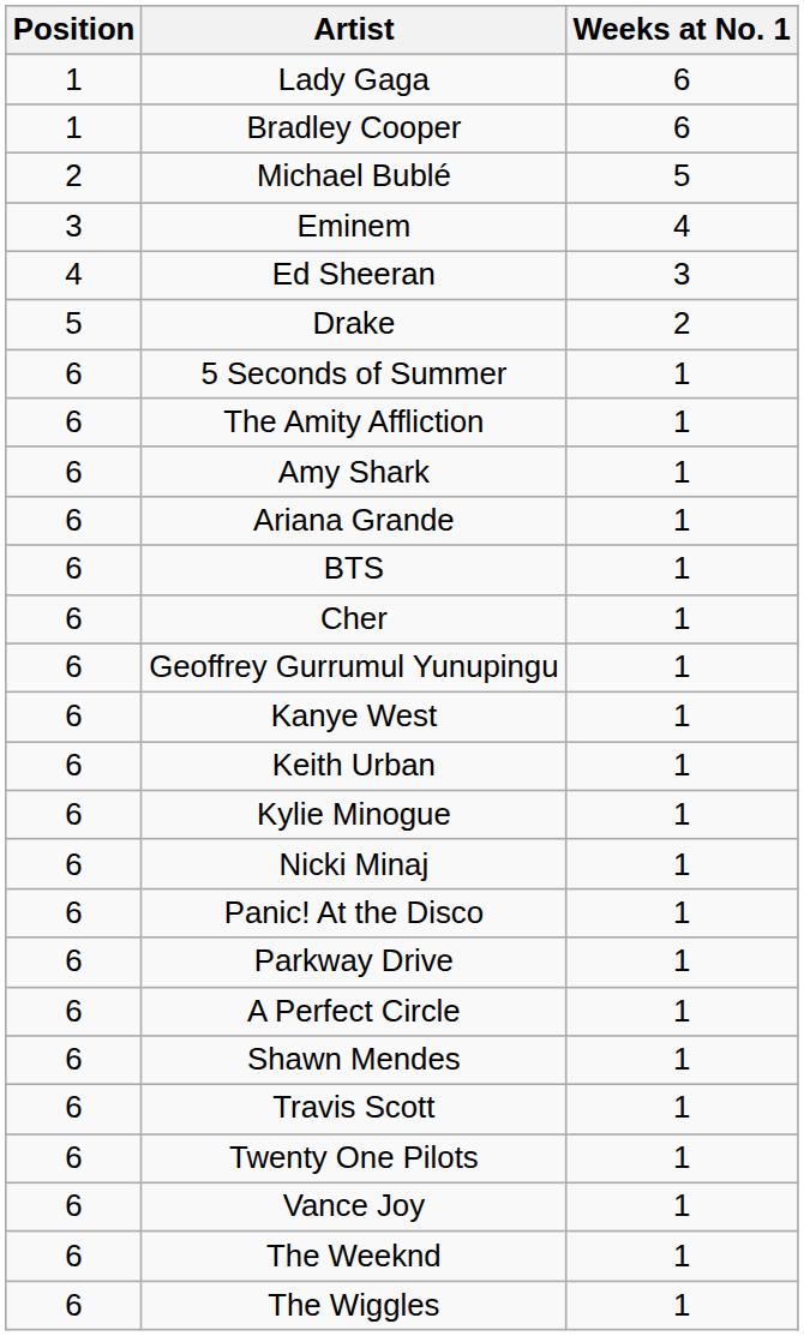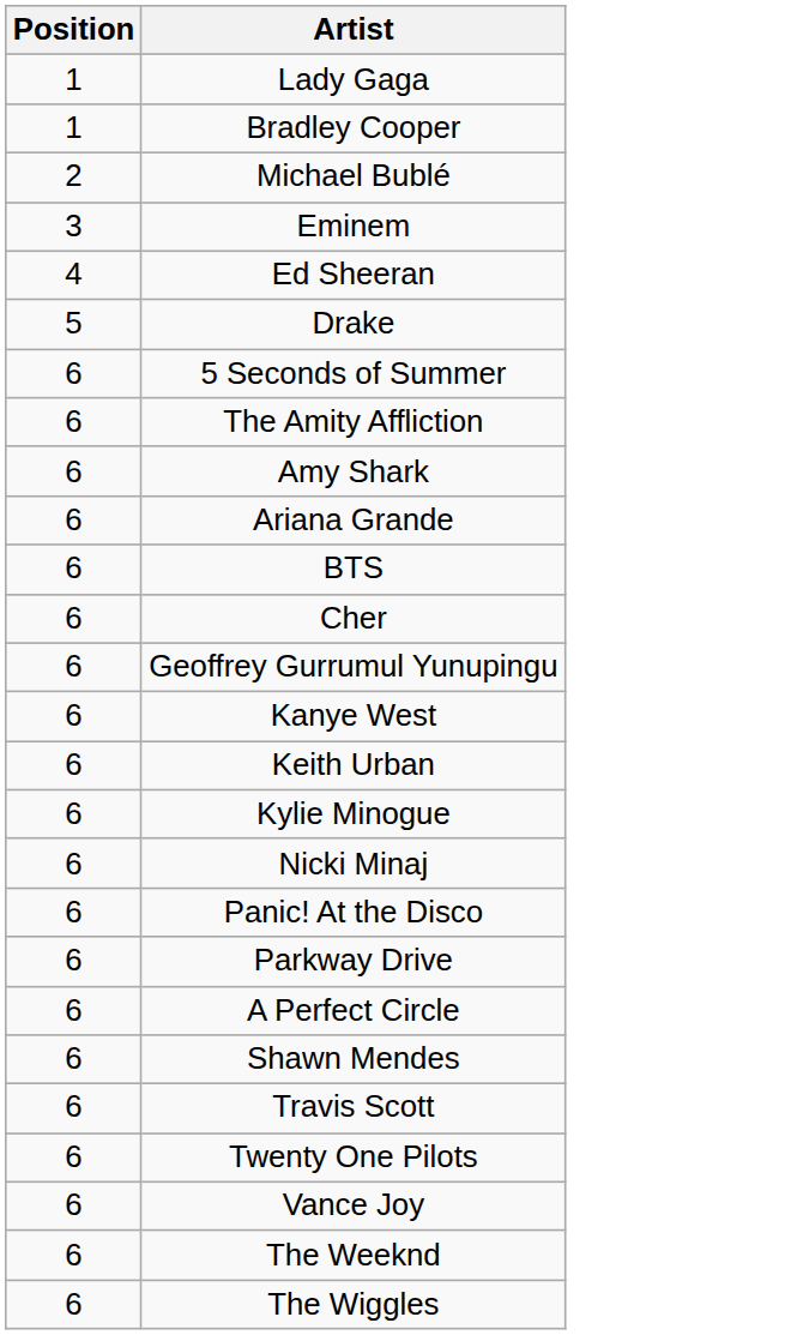 <table class="wikitable">
 <tr>
 <th style="text-align: center;">Position</th>
 <th style="text-align: center;">Artist</th>
-<th style="text-align: center;">Weeks at No. 1</th>
 </tr>
 <tr>
 <td style="text-align: center;">1</td>
 <td style="text-align: center;">Lady Gaga</td>
-<td style="text-align: center;">6</td>
 </tr>
 <tr>
 <td style="text-align: center;">1</td>
 <td style="text-align: center;">Bradley Cooper</td>
-<td style="text-align: center;">6</td>
 </tr>
 <tr>
 <td style="text-align: center;">2</td>
 <td style="text-align: center;">Michael Bublé</td>
-<td style="text-align: center;">5</td>
 </tr>
 <tr>
 <td style="text-align: center;">3</td>
 <td style="text-align: center;">Eminem</td>
-<td style="text-align: center;">4</td>
 </tr>
 <tr>
 <td style="text-align: center;">4</td>
 <td style="text-align: center;">Ed Sheeran</td>
-<td style="text-align: center;">3</td>
 </tr>
 <tr>
 <td style="text-align: center;">5</td>
 <td style="text-align: center;">Drake</td>
-<td style="text-align: center;">2</td>
 </tr>
 <tr>
 <td style="text-align: center;">6</td>
 <td style="text-align: center;">5 Seconds of Summer</td>
-<td style="text-align: center;">1</td>
 </tr>
 <tr>
 <td style="text-align: center;">6</td>
 <td style="text-align: center;">The Amity Affliction</td>
-<td style="text-align: center;">1</td>
 </tr>
 <tr>
 <td style="text-align: center;">6</td>
 <td style="text-align: center;">Amy Shark</td>
-<td style="text-align: center;">1</td>
 </tr>
 <tr>
 <td style="text-align: center;">6</td>
 <td style="text-align: center;">Ariana Grande</td>
-<td style="text-align: center;">1</td>
 </tr>
 <tr>
 <td style="text-align: center;">6</td>
 <td style="text-align: center;">BTS</td>
-<td style="text-align: center;">1</td>
 </tr>
 <tr>
 <td style="text-align: center;">6</td>
 <td style="text-align: center;">Cher</td>
-<td style="text-align: center;">1</td>
 </tr>
 <tr>
 <td style="text-align: center;">6</td>
 <td style="text-align: center;">Geoffrey Gurrumul Yunupingu</td>
-<td style="text-align: center;">1</td>
 </tr>
 <tr>
 <td style="text-align: center;">6</td>
 <td style="text-align: center;">Kanye West</td>
-<td style="text-align: center;">1</td>
 </tr>
 <tr>
 <td style="text-align: center;">6</td>
 <td style="text-align: center;">Keith Urban</td>
-<td style="text-align: center;">1</td>
 </tr>
 <tr>
 <td style="text-align: center;">6</td>
 <td style="text-align: center;">Kylie Minogue</td>
-<td style="text-align: center;">1</td>
 </tr>
 <tr>
 <td style="text-align: center;">6</td>
 <td style="text-align: center;">Nicki Minaj</td>
-<td style="text-align: center;">1</td>
 </tr>
 <tr>
 <td style="text-align: center;">6</td>
 <td style="text-align: center;">Panic! At the Disco</td>
-<td style="text-align: center;">1</td>
 </tr>
 <tr>
 <td style="text-align: center;">6</td>
 <td style="text-align: center;">Parkway Drive</td>
-<td style="text-align: center;">1</td>
 </tr>
 <tr>
 <td style="text-align: center;">6</td>
 <td style="text-align: center;">A Perfect Circle</td>
-<td style="text-align: center;">1</td>
 </tr>
 <tr>
 <td style="text-align: center;">6</td>
 <td style="text-align: center;">Shawn Mendes</td>
-<td style="text-align: center;">1</td>
 </tr>
 <tr>
 <td style="text-align: center;">6</td>
 <td style="text-align: center;">Travis Scott</td>
-<td style="text-align: center;">1</td>
 </tr>
 <tr>
 <td style="text-align: center;">6</td>
 <td style="text-align: center;">Twenty One Pilots</td>
-<td style="text-align: center;">1</td>
 </tr>
 <tr>
 <td style="text-align: center;">6</td>
 <td style="text-align: center;">Vance Joy</td>
-<td style="text-align: center;">1</td>
 </tr>
 <tr>
 <td style="text-align: center;">6</td>
 <td style="text-align: center;">The Weeknd</td>
-<td style="text-align: center;">1</td>
 </tr>
 <tr>
 <td style="text-align: center;">6</td>
 <td style="text-align: center;">The Wiggles</td>
-<td style="text-align: center;">1</td>
 </tr>
 </table>
